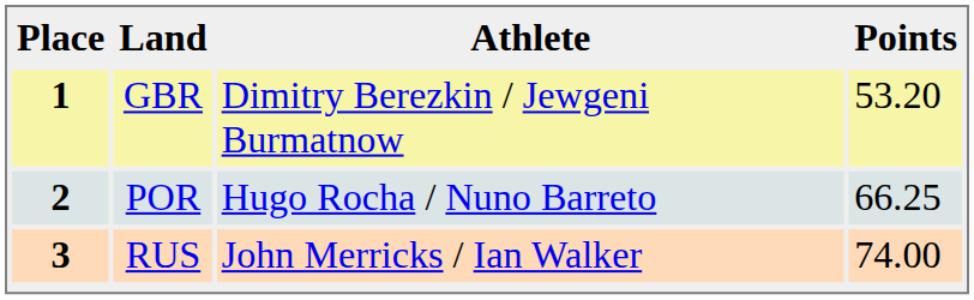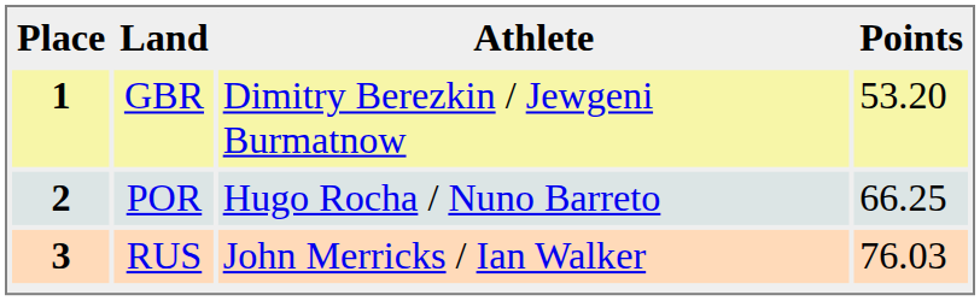 <table style="border-style:solid; border-width:1px; border-color:#808080; background-color:#EFEFEF;" cellspacing="2" cellpadding="2" width="400">
 <tr bgcolor="#EFEFEF">
 <th>Place</th>
 <th>Land</th>
 <th>Athlete</th>
 <th>Points</th>
 </tr>
 <tr align="center" valign="top" bgcolor="#F7F6A8">
 <th>1</th>
 <td><a href='#'>GBR</a></td>
 <td align="left"><a href='#'>Dimitry Berezkin</a> / <a href='#'>Jewgeni Burmatnow</a></td>
 <td align="left">53.20</td>
 </tr>
 <tr align="center" valign="top" bgcolor="#DCE5E5">
 <th>2</th>
 <td><a href='#'>POR</a></td>
 <td align="left"><a href='#'>Hugo Rocha</a> / <a href='#'>Nuno Barreto</a></td>
 <td align="left">66.25</td>
 </tr>
 <tr align="center" valign="top" bgcolor="#FFDAB9">
 <th>3</th>
 <td><a href='#'>RUS</a></td>
 <td align="left"><a href='#'>John Merricks</a> / <a href='#'>Ian Walker</a></td>
-<td align="left">74.00</td>
+<td align="left">76.03</td>
 </tr>
 <tr align="center" valign="top" bgcolor="#FFFFFF">
 </tr>
 </table>
